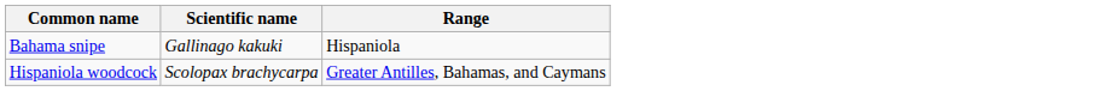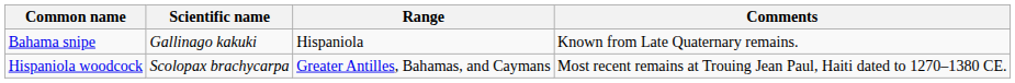 <table class="wikitable sortable">
 <tr>
 <th>Common name</th>
 <th>Scientific name</th>
 <th>Range</th>
+<th class="unsortable">Comments</th>
 </tr>
 <tr>
 <td><a href='#'>Bahama snipe</a></td>
 <td><em>Gallinago kakuki</em></td>
 <td>Hispaniola</td>
+<td>Known from Late Quaternary remains.</td>
 </tr>
 <tr>
 <td><a href='#'>Hispaniola woodcock</a></td>
 <td><em>Scolopax brachycarpa</em></td>
 <td><a href='#'>Greater Antilles</a>, Bahamas, and Caymans</td>
+<td>Most recent remains at Trouing Jean Paul, Haiti dated to 1270–1380 CE.</td>
 </tr>
 </table>
